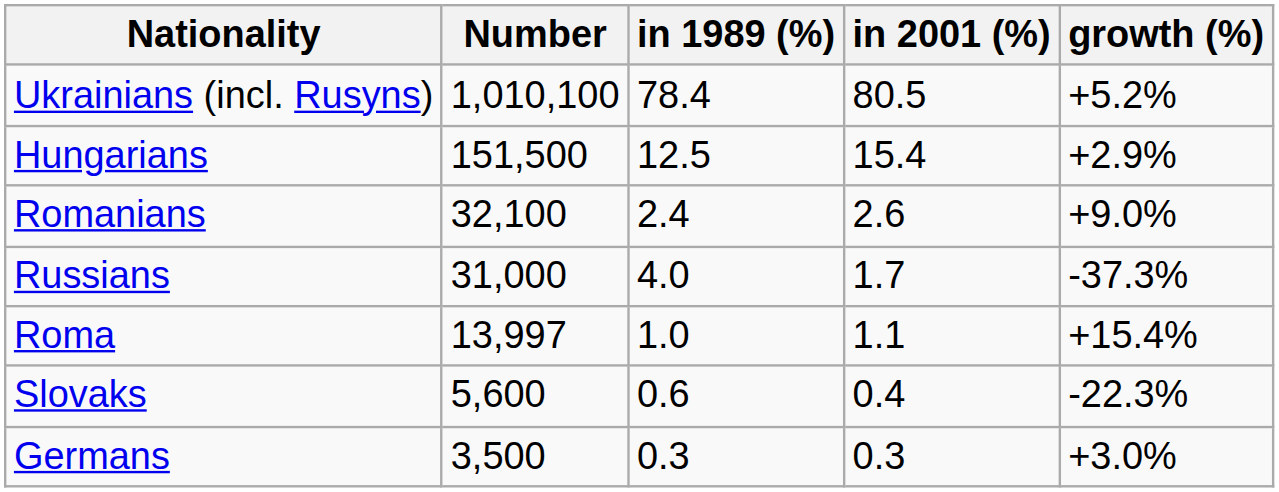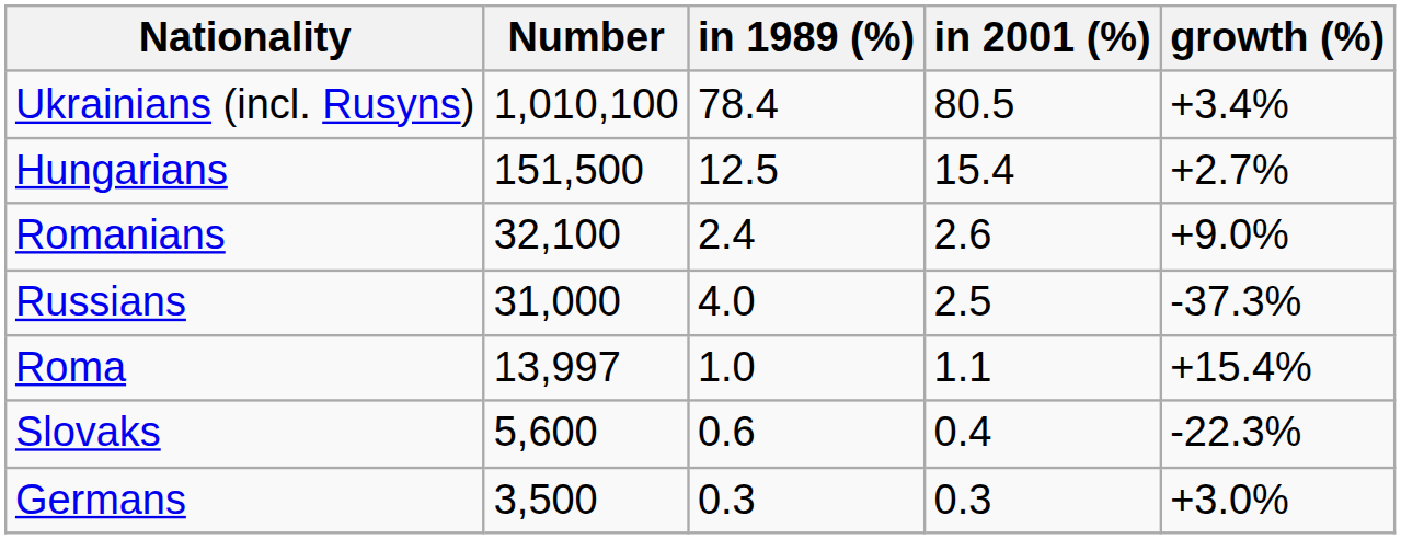 <table align="center" class="wikitable plainlinks TablePager">
 <tr>
 <th>Nationality</th>
 <th>Number</th>
 <th>in 1989 (%)</th>
 <th>in 2001 (%)</th>
 <th>growth (%)</th>
 </tr>
 <tr ---->
 <td><a href='#'>Ukrainians</a> (incl. <a href='#'>Rusyns</a>)</td>
 <td>1,010,100</td>
 <td>78.4</td>
 <td>80.5</td>
-<td>+5.2%</td>
+<td>+3.4%</td>
 </tr>
 <tr ---->
 <td><a href='#'>Hungarians</a></td>
 <td>151,500</td>
 <td>12.5</td>
 <td>15.4</td>
-<td>+2.9%</td>
+<td>+2.7%</td>
 </tr>
 <tr ---->
 <td><a href='#'>Romanians</a></td>
 <td>32,100</td>
 <td>2.4</td>
 <td>2.6</td>
 <td>+9.0%</td>
 </tr>
 <tr ---->
 <td><a href='#'>Russians</a></td>
 <td>31,000</td>
 <td>4.0</td>
-<td>1.7</td>
+<td>2.5</td>
 <td>-37.3%</td>
 </tr>
 <tr ---->
 <td><a href='#'>Roma</a></td>
 <td>13,997</td>
 <td>1.0</td>
 <td>1.1</td>
 <td>+15.4%</td>
 </tr>
 <tr ---->
 <td><a href='#'>Slovaks</a></td>
 <td>5,600</td>
 <td>0.6</td>
 <td>0.4</td>
 <td>-22.3%</td>
 </tr>
 <tr ---->
 <td><a href='#'>Germans</a></td>
 <td>3,500</td>
 <td>0.3</td>
 <td>0.3</td>
 <td>+3.0%</td>
 </tr>
 </table>
